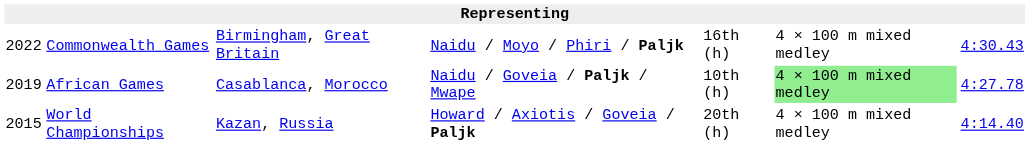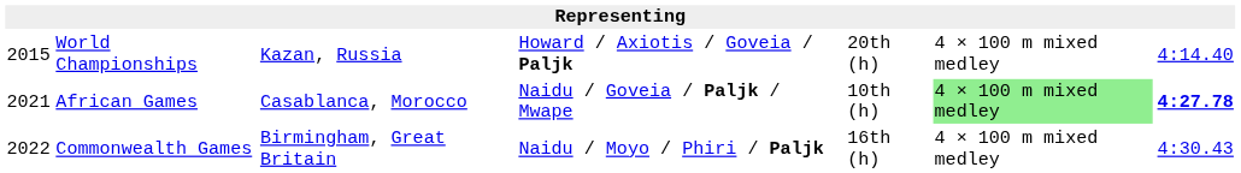 <table>
 <tr>
 <th bgcolor="#eeeeee" colspan="7">Representing </th>
+</tr>
+<tr>
+<td>2015</td>
+<td><a href='#'>World Championships</a></td>
+<td align=left> <a href='#'>Kazan</a>, <a href='#'>Russia</a></td>
+<td><a href='#'>Howard</a> / <a href='#'>Axiotis</a> / <a href='#'>Goveia</a> / <strong>Paljk</strong></td>
+<td>20th (h)</td>
+<td>4 × 100 m mixed medley</td>
+<td><a href='#'>4:14.40</a></td>
+</tr>
+<tr>
+<td>2021</td>
+<td><a href='#'>African Games</a></td>
+<td align=left> <a href='#'>Casablanca</a>, <a href='#'>Morocco</a></td>
+<td><a href='#'>Naidu</a> / <a href='#'>Goveia</a> / <strong>Paljk</strong> / <a href='#'>Mwape</a></td>
+<td>10th (h)</td>
+<td style="background: lightgreen;">4 × 100 m mixed medley</td>
+<td><strong><a href='#'>4:27.78</a></strong></td>
 </tr>
 <tr>
 <td>2022</td>
 <td><a href='#'>Commonwealth Games</a></td>
 <td> <a href='#'>Birmingham</a>, <a href='#'>Great Britain</a></td>
 <td><a href='#'>Naidu</a> / <a href='#'>Moyo</a> / <a href='#'>Phiri</a> / <strong>Paljk</strong></td>
 <td>16th (h)</td>
 <td>4 × 100 m mixed medley</td>
 <td><a href='#'>4:30.43</a></td>
 </tr>
-<tr>
-<td>2019</td>
-<td><a href='#'>African Games</a></td>
-<td align=left> <a href='#'>Casablanca</a>, <a href='#'>Morocco</a></td>
-<td><a href='#'>Naidu</a> / <a href='#'>Goveia</a> / <strong>Paljk</strong> / <a href='#'>Mwape</a></td>
-<td>10th (h)</td>
-<td style="background: lightgreen;">4 × 100 m mixed medley</td>
-<td><a href='#'>4:27.78</a></td>
-</tr>
-<tr>
-<td>2015</td>
-<td><a href='#'>World Championships</a></td>
-<td align=left> <a href='#'>Kazan</a>, <a href='#'>Russia</a></td>
-<td><a href='#'>Howard</a> / <a href='#'>Axiotis</a> / <a href='#'>Goveia</a> / <strong>Paljk</strong></td>
-<td>20th (h)</td>
-<td>4 × 100 m mixed medley</td>
-<td><a href='#'>4:14.40</a></td>
-</tr>
 </table>
